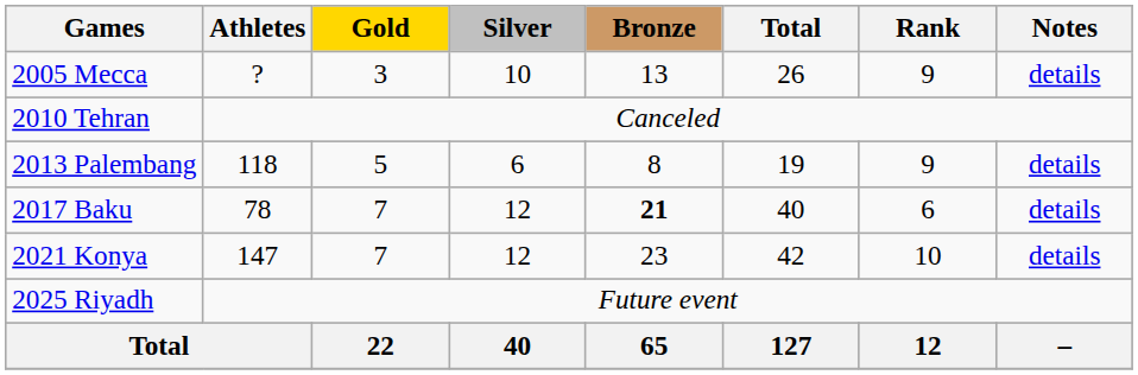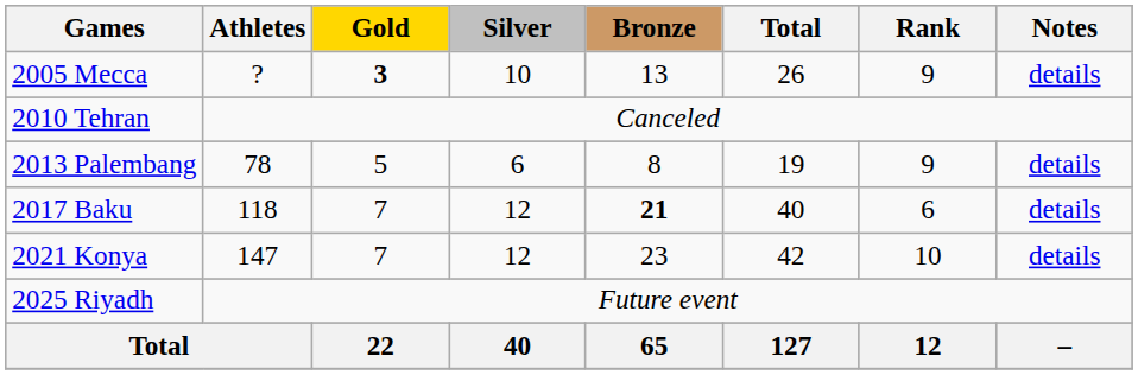 <table class="wikitable" style="font-size:90%; text-align:center;">
 <tr>
 <th>Games</th>
 <th>Athletes</th>
 <td style="background:gold; width:4.5em; font-weight:bold;">Gold</td>
 <td style="background:silver; width:4.5em; font-weight:bold;">Silver</td>
 <td style="background:#cc9966; width:4.5em; font-weight:bold;">Bronze</td>
 <th style="width:4.5em; font-weight:bold;">Total</th>
 <th style="width:4.5em; font-weight:bold;">Rank</th>
 <th style="width:4.5em; font-weight:bold;">Notes</th>
 </tr>
 <tr>
 <td align=left> <a href='#'>2005 Mecca</a></td>
 <td>?</td>
-<td>3</td>
+<td><strong>3</strong></td>
 <td>10</td>
 <td>13</td>
 <td>26</td>
 <td>9</td>
 <td><a href='#'>details</a></td>
 </tr>
 <tr>
 <td align=left> <a href='#'>2010 Tehran</a></td>
 <td colspan=7><em>Canceled</em></td>
 </tr>
 <tr>
 <td align=left> <a href='#'>2013 Palembang</a></td>
-<td>118</td>
+<td>78</td>
 <td>5</td>
 <td>6</td>
 <td>8</td>
 <td>19</td>
 <td>9</td>
 <td><a href='#'>details</a></td>
 </tr>
 <tr>
 <td align=left> <a href='#'>2017 Baku</a></td>
-<td>78</td>
+<td>118</td>
 <td>7</td>
 <td>12</td>
 <td><strong>21</strong></td>
 <td>40</td>
 <td>6</td>
 <td><a href='#'>details</a></td>
 </tr>
 <tr>
 <td align=left> <a href='#'>2021 Konya</a></td>
 <td>147</td>
 <td>7</td>
 <td>12</td>
 <td>23</td>
 <td>42</td>
 <td>10</td>
 <td><a href='#'>details</a></td>
 </tr>
 <tr>
 <td align=left> <a href='#'>2025 Riyadh</a></td>
 <td colspan=7><em>Future event</em></td>
 </tr>
 <tr style="width:4em;">
 <th colspan=2>Total</th>
 <th>22</th>
 <th>40</th>
 <th>65</th>
 <th>127</th>
 <th>12</th>
 <th>–</th>
 </tr>
 <tr class="sortbottom">
 </tr>
 </table>
